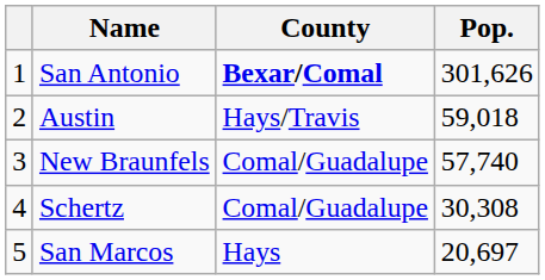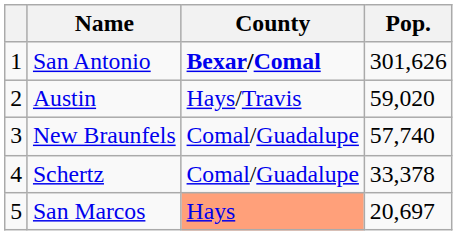 <table class="wikitable sortable">
 <tr>
 <th></th>
 <th>Name</th>
 <th>County</th>
 <th>Pop.</th>
 </tr>
 <tr>
 <td>1</td>
 <td><a href='#'>San Antonio</a></td>
 <td><strong><a href='#'>Bexar</a>/<a href='#'>Comal</a></strong></td>
 <td>301,626</td>
 </tr>
 <tr>
 <td>2</td>
 <td><a href='#'>Austin</a></td>
 <td><a href='#'>Hays</a>/<a href='#'>Travis</a></td>
-<td>59,018</td>
+<td>59,020</td>
 </tr>
 <tr>
 <td>3</td>
 <td><a href='#'>New Braunfels</a></td>
 <td><a href='#'>Comal</a>/<a href='#'>Guadalupe</a></td>
 <td>57,740</td>
 </tr>
 <tr>
 <td>4</td>
 <td><a href='#'>Schertz</a></td>
 <td><a href='#'>Comal</a>/<a href='#'>Guadalupe</a></td>
-<td>30,308</td>
+<td>33,378</td>
 </tr>
 <tr>
 <td>5</td>
 <td><a href='#'>San Marcos</a></td>
-<td><a href='#'>Hays</a></td>
+<td style="background: lightsalmon;"><a href='#'>Hays</a></td>
 <td>20,697</td>
 </tr>
 </table>
